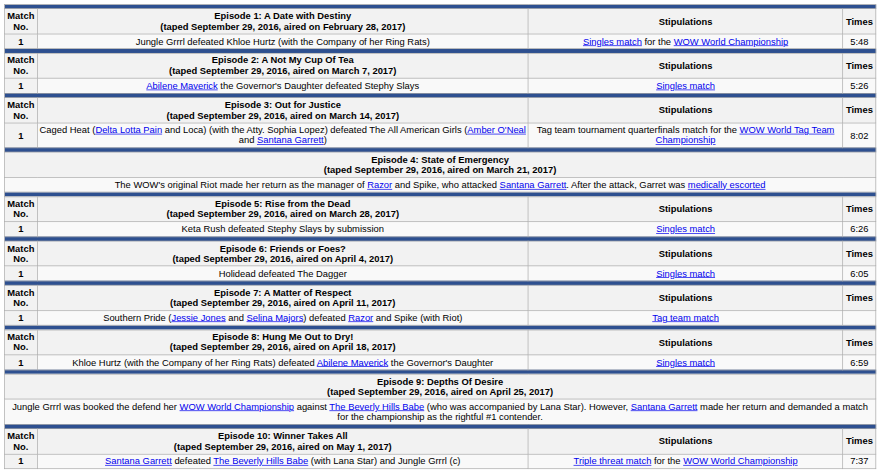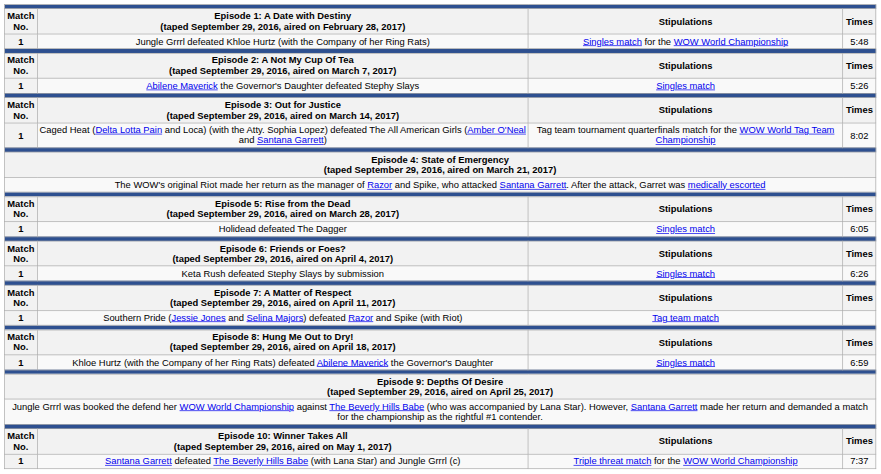 <table class="wikitable" style="font-size:85%; text-align:center; width:100%;">
 <tr>
 <td colspan="4" style="background:#2e5090;"></td>
 </tr>
 <tr>
 <th>Match <br>No.</th>
 <th>Episode 1: A Date with Destiny<br>(taped September 29, 2016, aired on February 28, 2017)</th>
 <th>Stipulations</th>
 <th>Times</th>
 </tr>
 <tr>
 <th>1</th>
 <td>Jungle Grrrl defeated Khloe Hurtz (with the Company of her Ring Rats)</td>
 <td><a href='#'>Singles match</a> for the <a href='#'>WOW World Championship</a></td>
 <td>5:48</td>
 </tr>
 <tr>
 <td colspan="4" style="background:#2e5090;"></td>
 </tr>
 <tr>
 <th>Match <br>No.</th>
 <th>Episode 2: A Not My Cup Of Tea<br>(taped September 29, 2016, aired on March 7, 2017)</th>
 <th>Stipulations</th>
 <th>Times</th>
 </tr>
 <tr>
 <th>1</th>
 <td><a href='#'>Abilene Maverick</a> the Governor's Daughter defeated Stephy Slays</td>
 <td><a href='#'>Singles match</a></td>
 <td>5:26</td>
 </tr>
 <tr>
 <td colspan="4" style="background:#2e5090;"></td>
 </tr>
 <tr>
 <th>Match <br>No.</th>
 <th>Episode 3: Out for Justice<br>(taped September 29, 2016, aired on March 14, 2017)</th>
 <th>Stipulations</th>
 <th>Times</th>
 </tr>
 <tr>
 <th>1</th>
 <td>Caged Heat (<a href='#'>Delta Lotta Pain</a> and Loca) (with the Atty. Sophia Lopez) defeated The All American Girls (<a href='#'>Amber O'Neal</a> and <a href='#'>Santana Garrett</a>)</td>
 <td>Tag team tournament quarterfinals match for the <a href='#'>WOW World Tag Team Championship</a></td>
 <td>8:02</td>
 </tr>
 <tr>
 <td colspan="4" style="background:#2e5090;"></td>
 </tr>
 <tr>
 <th colspan="4">Episode 4: State of Emergency<br>(taped September 29, 2016, aired on March 21, 2017)</th>
 </tr>
 <tr>
 <td colspan="4">The WOW's original Riot made her return as the manager of <a href='#'>Razor</a> and Spike, who attacked <a href='#'>Santana Garrett</a>. After the attack, Garret was <a href='#'>medically escorted</a></td>
 </tr>
 <tr>
 <td colspan="4" style="background:#2e5090;"></td>
 </tr>
 <tr>
 <th>Match <br>No.</th>
 <th>Episode 5: Rise from the Dead<br>(taped September 29, 2016, aired on March 28, 2017)</th>
 <th>Stipulations</th>
 <th>Times</th>
 </tr>
 <tr>
 <th>1</th>
-<td>Keta Rush defeated Stephy Slays by submission</td>
+<td>Holidead defeated The Dagger</td>
 <td><a href='#'>Singles match</a></td>
-<td>6:26</td>
+<td>6:05</td>
 </tr>
 <tr>
 <td colspan="4" style="background:#2e5090;"></td>
 </tr>
 <tr>
 <th>Match <br>No.</th>
 <th>Episode 6: Friends or Foes?<br>(taped September 29, 2016, aired on April 4, 2017)</th>
 <th>Stipulations</th>
 <th>Times</th>
 </tr>
 <tr>
 <th>1</th>
-<td>Holidead defeated The Dagger</td>
+<td>Keta Rush defeated Stephy Slays by submission</td>
 <td><a href='#'>Singles match</a></td>
-<td>6:05</td>
+<td>6:26</td>
 </tr>
 <tr>
 <td colspan="4" style="background:#2e5090;"></td>
 </tr>
 <tr>
 <th>Match <br>No.</th>
 <th>Episode 7: A Matter of Respect<br>(taped September 29, 2016, aired on April 11, 2017)</th>
 <th>Stipulations</th>
 <th>Times</th>
 </tr>
 <tr>
 <th>1</th>
 <td>Southern Pride (<a href='#'>Jessie Jones</a> and <a href='#'>Selina Majors</a>) defeated <a href='#'>Razor</a> and Spike (with Riot)</td>
 <td><a href='#'>Tag team match</a></td>
 <td></td>
 </tr>
 <tr>
 <td colspan="4" style="background:#2e5090;"></td>
 </tr>
 <tr>
 <th>Match <br>No.</th>
 <th>Episode 8: Hung Me Out to Dry!<br>(taped September 29, 2016, aired on April 18, 2017)</th>
 <th>Stipulations</th>
 <th>Times</th>
 </tr>
 <tr>
 <th>1</th>
 <td>Khloe Hurtz (with the Company of her Ring Rats) defeated <a href='#'>Abilene Maverick</a> the Governor's Daughter</td>
 <td><a href='#'>Singles match</a></td>
 <td>6:59</td>
 </tr>
 <tr>
 <td colspan="4" style="background:#2e5090;"></td>
 </tr>
 <tr>
 <th colspan="4">Episode 9: Depths Of Desire<br>(taped September 29, 2016, aired on April 25, 2017)</th>
 </tr>
 <tr>
 <td colspan="4">Jungle Grrrl was booked the defend her <a href='#'>WOW World Championship</a> against <a href='#'>The Beverly Hills Babe</a> (who was accompanied by Lana Star). However, <a href='#'>Santana Garrett</a> made her return and demanded a match for the championship as the rightful #1 contender.</td>
 </tr>
 <tr>
 <td colspan="4" style="background:#2e5090;"></td>
 </tr>
 <tr>
 <th>Match <br>No.</th>
 <th>Episode 10: Winner Takes All<br>(taped September 29, 2016, aired on May 1, 2017)</th>
 <th>Stipulations</th>
 <th>Times</th>
 </tr>
 <tr>
 <th>1</th>
 <td><a href='#'>Santana Garrett</a> defeated <a href='#'>The Beverly Hills Babe</a> (with Lana Star) and Jungle Grrrl (c)</td>
 <td><a href='#'>Triple threat match</a> for the <a href='#'>WOW World Championship</a></td>
 <td>7:37</td>
 </tr>
 </table>
